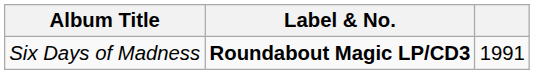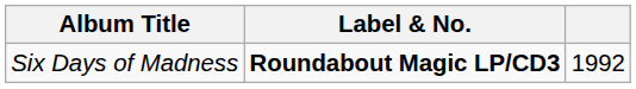 <table class="wikitable">
 <tr>
 <th>Album Title</th>
 <th>Label & No.</th>
 <th></th>
 </tr>
 <tr>
 <td><em>Six Days of Madness</em></td>
 <td align="center"><strong>Roundabout Magic LP/CD3</strong></td>
-<td align="center">1991</td>
+<td align="center">1992</td>
 </tr>
 </table>
